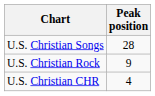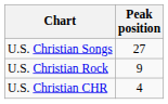 <table class="wikitable sortable">
 <tr>
 <th align="left">Chart</th>
 <th style="text-align:center;">Peak<br>position</th>
 </tr>
 <tr>
 <td align="left">U.S. <a href='#'>Christian Songs</a></td>
-<td style="text-align:center;">28</td>
+<td style="text-align:center;">27</td>
 </tr>
 <tr>
 <td align="left">U.S. <a href='#'>Christian Rock</a></td>
 <td style="text-align:center;">9</td>
 </tr>
 <tr>
 <td align="left">U.S. <a href='#'>Christian CHR</a></td>
 <td style="text-align:center;">4</td>
 </tr>
 </table>
